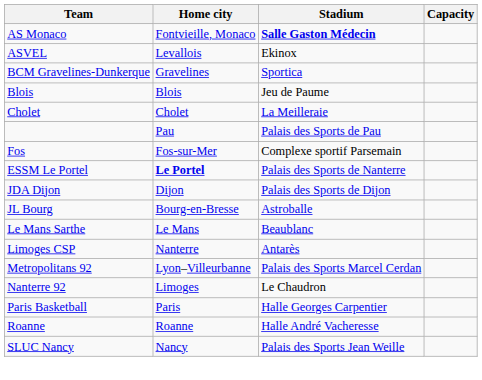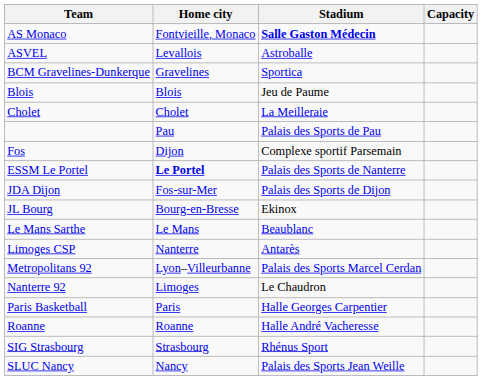 <table class="wikitable sortable">
 <tr>
 <th>Team</th>
 <th>Home city</th>
 <th>Stadium</th>
 <th>Capacity</th>
 </tr>
 <tr>
 <td><a href='#'>AS Monaco</a></td>
 <td><a href='#'>Fontvieille, Monaco</a></td>
 <td><strong><a href='#'>Salle Gaston Médecin</a></strong></td>
 <td> </td>
 </tr>
 <tr>
 <td><a href='#'>ASVEL</a></td>
 <td><a href='#'>Levallois</a></td>
-<td>Ekinox</td>
+<td><a href='#'>Astroballe</a></td>
 <td></td>
 </tr>
 <tr>
 <td><a href='#'>BCM Gravelines-Dunkerque</a></td>
 <td><a href='#'>Gravelines</a></td>
 <td><a href='#'>Sportica</a></td>
 <td></td>
 </tr>
 <tr>
 <td><a href='#'>Blois</a></td>
 <td><a href='#'>Blois</a></td>
 <td>Jeu de Paume</td>
 <td></td>
 </tr>
 <tr>
 <td><a href='#'>Cholet</a></td>
 <td><a href='#'>Cholet</a></td>
 <td><a href='#'>La Meilleraie</a></td>
 <td></td>
 </tr>
 <tr>
 <td></td>
 <td><a href='#'>Pau</a></td>
 <td><a href='#'>Palais des Sports de Pau</a></td>
 <td></td>
 </tr>
 <tr>
 <td><a href='#'>Fos</a></td>
-<td><a href='#'>Fos-sur-Mer</a></td>
+<td><a href='#'>Dijon</a></td>
 <td>Complexe sportif Parsemain</td>
 <td></td>
 </tr>
 <tr>
 <td><a href='#'>ESSM Le Portel</a></td>
 <td><strong><a href='#'>Le Portel</a></strong></td>
 <td><a href='#'>Palais des Sports de Nanterre</a></td>
 <td></td>
 </tr>
 <tr>
 <td><a href='#'>JDA Dijon</a></td>
-<td><a href='#'>Dijon</a></td>
+<td><a href='#'>Fos-sur-Mer</a></td>
 <td><a href='#'>Palais des Sports de Dijon</a></td>
 <td></td>
 </tr>
 <tr>
 <td><a href='#'>JL Bourg</a></td>
 <td><a href='#'>Bourg-en-Bresse</a></td>
-<td><a href='#'>Astroballe</a></td>
+<td>Ekinox</td>
 <td></td>
 </tr>
 <tr>
 <td><a href='#'>Le Mans Sarthe</a></td>
 <td><a href='#'>Le Mans</a></td>
 <td><a href='#'>Beaublanc</a></td>
 <td></td>
 </tr>
 <tr>
 <td><a href='#'>Limoges CSP</a></td>
 <td><a href='#'>Nanterre</a></td>
 <td><a href='#'>Antarès</a></td>
 <td></td>
 </tr>
 <tr>
 <td><a href='#'>Metropolitans 92</a></td>
 <td><a href='#'>Lyon</a>–<a href='#'>Villeurbanne</a></td>
 <td><a href='#'>Palais des Sports Marcel Cerdan</a></td>
 <td></td>
 </tr>
 <tr>
 <td><a href='#'>Nanterre 92</a></td>
 <td><a href='#'>Limoges</a></td>
 <td>Le Chaudron</td>
 <td></td>
 </tr>
 <tr>
 <td><a href='#'>Paris Basketball</a></td>
 <td><a href='#'>Paris</a></td>
 <td><a href='#'>Halle Georges Carpentier</a></td>
 <td></td>
 </tr>
 <tr>
 <td><a href='#'>Roanne</a></td>
 <td><a href='#'>Roanne</a></td>
 <td><a href='#'>Halle André Vacheresse</a></td>
 <td></td>
 </tr>
 <tr>
+<td><a href='#'>SIG Strasbourg</a></td>
+<td><a href='#'>Strasbourg</a></td>
+<td><a href='#'>Rhénus Sport</a></td>
+<td></td>
+</tr>
+<tr>
 <td><a href='#'>SLUC Nancy</a></td>
 <td><a href='#'>Nancy</a></td>
 <td><a href='#'>Palais des Sports Jean Weille</a></td>
 <td></td>
 </tr>
 </table>
